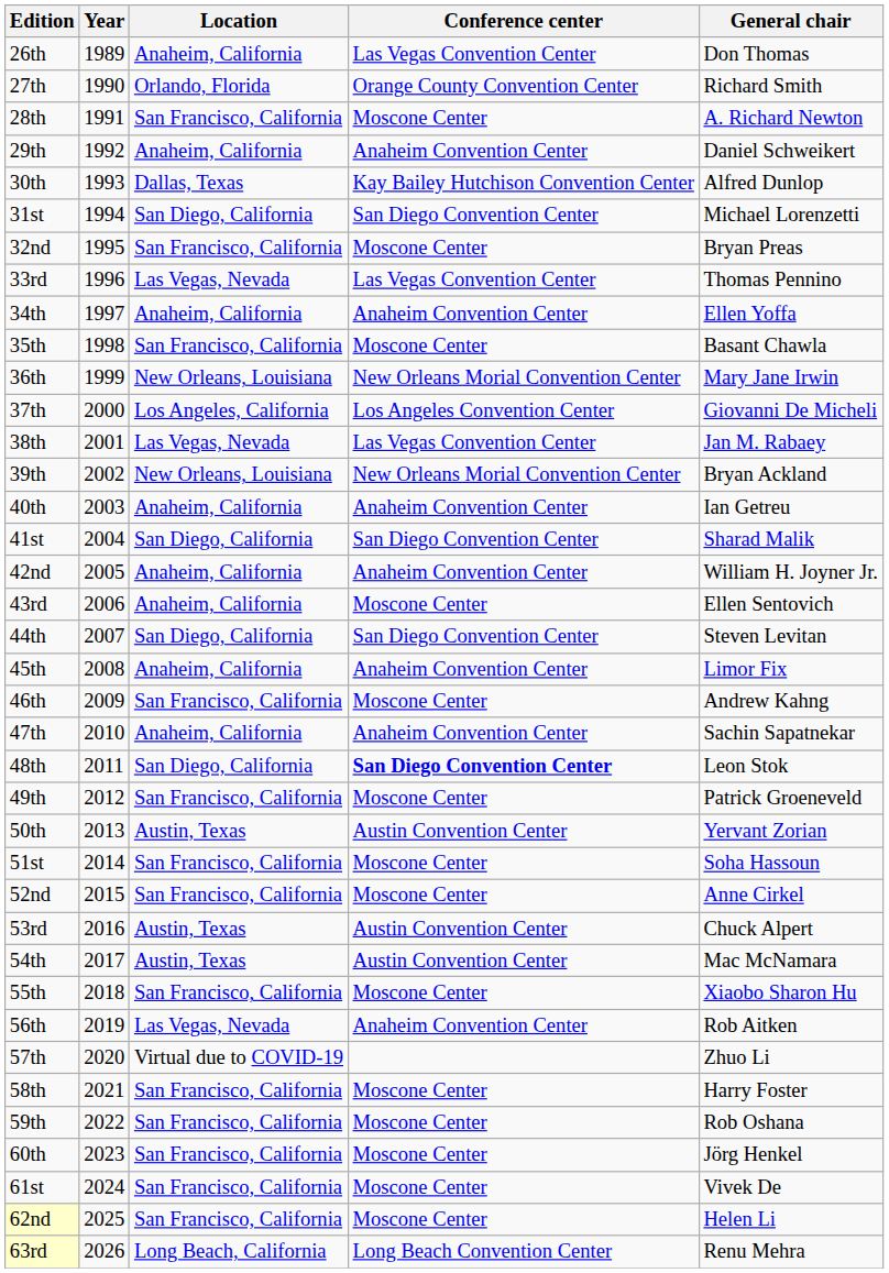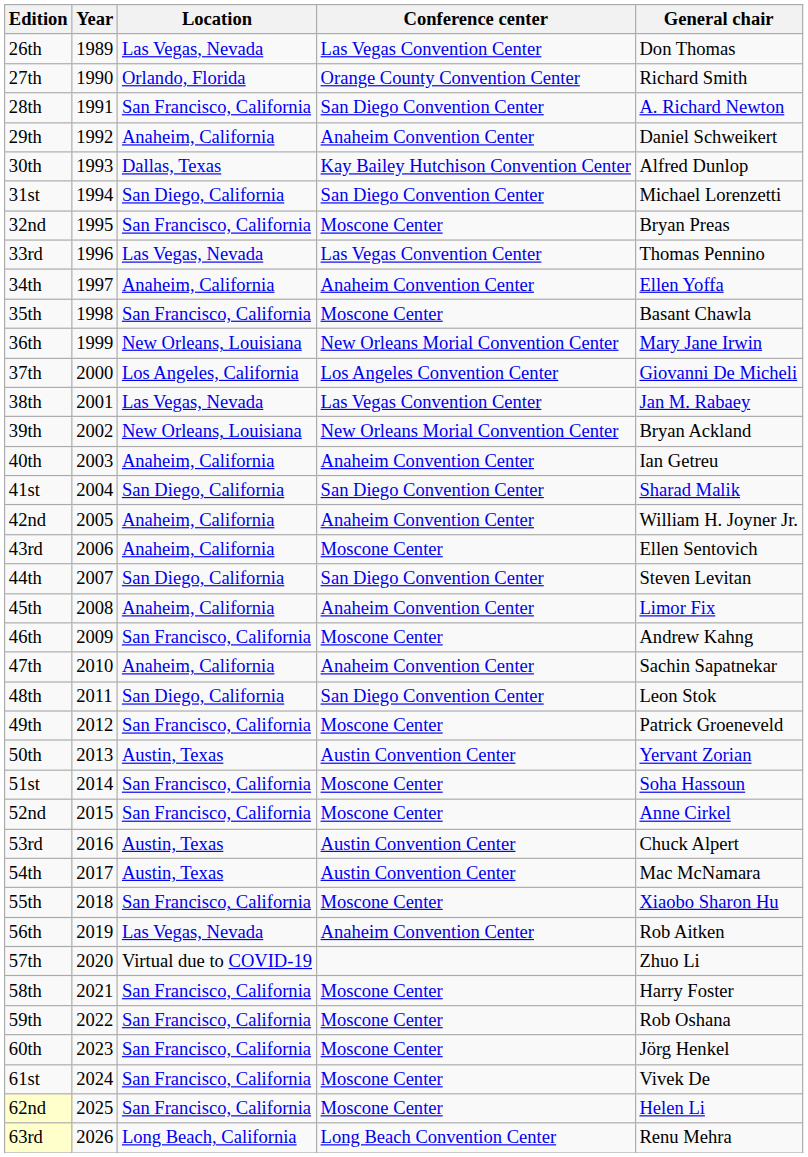 <table class="wikitable">
 <tr>
 <th>Edition</th>
 <th>Year</th>
 <th>Location</th>
 <th>Conference center</th>
 <th>General chair</th>
 </tr>
 <tr>
 <td>26th</td>
 <td>1989</td>
-<td><a href='#'>Anaheim, California</a></td>
+<td><a href='#'>Las Vegas, Nevada</a></td>
 <td><a href='#'>Las Vegas Convention Center</a></td>
 <td>Don Thomas</td>
 </tr>
 <tr>
 <td>27th</td>
 <td>1990</td>
 <td><a href='#'>Orlando, Florida</a></td>
 <td><a href='#'>Orange County Convention Center</a></td>
 <td>Richard Smith</td>
 </tr>
 <tr>
 <td>28th</td>
 <td>1991</td>
 <td><a href='#'>San Francisco, California</a></td>
-<td><a href='#'>Moscone Center</a></td>
+<td><a href='#'>San Diego Convention Center</a></td>
 <td><a href='#'>A. Richard Newton</a></td>
 </tr>
 <tr>
 <td>29th</td>
 <td>1992</td>
 <td><a href='#'>Anaheim, California</a></td>
 <td><a href='#'>Anaheim Convention Center</a></td>
 <td>Daniel Schweikert</td>
 </tr>
 <tr>
 <td>30th</td>
 <td>1993</td>
 <td><a href='#'>Dallas, Texas</a></td>
 <td><a href='#'>Kay Bailey Hutchison Convention Center</a></td>
 <td>Alfred Dunlop</td>
 </tr>
 <tr>
 <td>31st</td>
 <td>1994</td>
 <td><a href='#'>San Diego, California</a></td>
 <td><a href='#'>San Diego Convention Center</a></td>
 <td>Michael Lorenzetti</td>
 </tr>
 <tr>
 <td>32nd</td>
 <td>1995</td>
 <td><a href='#'>San Francisco, California</a></td>
 <td><a href='#'>Moscone Center</a></td>
 <td>Bryan Preas</td>
 </tr>
 <tr>
 <td>33rd</td>
 <td>1996</td>
 <td><a href='#'>Las Vegas, Nevada</a></td>
 <td><a href='#'>Las Vegas Convention Center</a></td>
 <td>Thomas Pennino</td>
 </tr>
 <tr>
 <td>34th</td>
 <td>1997</td>
 <td><a href='#'>Anaheim, California</a></td>
 <td><a href='#'>Anaheim Convention Center</a></td>
 <td><a href='#'>Ellen Yoffa</a></td>
 </tr>
 <tr>
 <td>35th</td>
 <td>1998</td>
 <td><a href='#'>San Francisco, California</a></td>
 <td><a href='#'>Moscone Center</a></td>
 <td>Basant Chawla</td>
 </tr>
 <tr>
 <td>36th</td>
 <td>1999</td>
 <td><a href='#'>New Orleans, Louisiana</a></td>
 <td><a href='#'>New Orleans Morial Convention Center</a></td>
 <td><a href='#'>Mary Jane Irwin</a></td>
 </tr>
 <tr>
 <td>37th</td>
 <td>2000</td>
 <td><a href='#'>Los Angeles, California</a></td>
 <td><a href='#'>Los Angeles Convention Center</a></td>
 <td><a href='#'>Giovanni De Micheli</a></td>
 </tr>
 <tr>
 <td>38th</td>
 <td>2001</td>
 <td><a href='#'>Las Vegas, Nevada</a></td>
 <td><a href='#'>Las Vegas Convention Center</a></td>
 <td><a href='#'>Jan M. Rabaey</a></td>
 </tr>
 <tr>
 <td>39th</td>
 <td>2002</td>
 <td><a href='#'>New Orleans, Louisiana</a></td>
 <td><a href='#'>New Orleans Morial Convention Center</a></td>
 <td>Bryan Ackland</td>
 </tr>
 <tr>
 <td>40th</td>
 <td>2003</td>
 <td><a href='#'>Anaheim, California</a></td>
 <td><a href='#'>Anaheim Convention Center</a></td>
 <td>Ian Getreu</td>
 </tr>
 <tr>
 <td>41st</td>
 <td>2004</td>
 <td><a href='#'>San Diego, California</a></td>
 <td><a href='#'>San Diego Convention Center</a></td>
 <td><a href='#'>Sharad Malik</a></td>
 </tr>
 <tr>
 <td>42nd</td>
 <td>2005</td>
 <td><a href='#'>Anaheim, California</a></td>
 <td><a href='#'>Anaheim Convention Center</a></td>
 <td>William H. Joyner Jr.</td>
 </tr>
 <tr>
 <td>43rd</td>
 <td>2006</td>
 <td><a href='#'>Anaheim, California</a></td>
 <td><a href='#'>Moscone Center</a></td>
 <td>Ellen Sentovich</td>
 </tr>
 <tr>
 <td>44th</td>
 <td>2007</td>
 <td><a href='#'>San Diego, California</a></td>
 <td><a href='#'>San Diego Convention Center</a></td>
 <td>Steven Levitan</td>
 </tr>
 <tr>
 <td>45th</td>
 <td>2008</td>
 <td><a href='#'>Anaheim, California</a></td>
 <td><a href='#'>Anaheim Convention Center</a></td>
 <td><a href='#'>Limor Fix</a></td>
 </tr>
 <tr>
 <td>46th</td>
 <td>2009</td>
 <td><a href='#'>San Francisco, California</a></td>
 <td><a href='#'>Moscone Center</a></td>
 <td>Andrew Kahng</td>
 </tr>
 <tr>
 <td>47th</td>
 <td>2010</td>
 <td><a href='#'>Anaheim, California</a></td>
 <td><a href='#'>Anaheim Convention Center</a></td>
 <td>Sachin Sapatnekar</td>
 </tr>
 <tr>
 <td>48th</td>
 <td>2011</td>
 <td><a href='#'>San Diego, California</a></td>
-<td><strong><a href='#'>San Diego Convention Center</a></strong></td>
+<td><a href='#'>San Diego Convention Center</a></td>
 <td>Leon Stok</td>
 </tr>
 <tr>
 <td>49th</td>
 <td>2012</td>
 <td><a href='#'>San Francisco, California</a></td>
 <td><a href='#'>Moscone Center</a></td>
 <td>Patrick Groeneveld</td>
 </tr>
 <tr>
 <td>50th</td>
 <td>2013</td>
 <td><a href='#'>Austin, Texas</a></td>
 <td><a href='#'>Austin Convention Center</a></td>
 <td><a href='#'>Yervant Zorian</a></td>
 </tr>
 <tr>
 <td>51st</td>
 <td>2014</td>
 <td><a href='#'>San Francisco, California</a></td>
 <td><a href='#'>Moscone Center</a></td>
 <td><a href='#'>Soha Hassoun</a></td>
 </tr>
 <tr>
 <td>52nd</td>
 <td>2015</td>
 <td><a href='#'>San Francisco, California</a></td>
 <td><a href='#'>Moscone Center</a></td>
 <td><a href='#'>Anne Cirkel</a></td>
 </tr>
 <tr>
 <td>53rd</td>
 <td>2016</td>
 <td><a href='#'>Austin, Texas</a></td>
 <td><a href='#'>Austin Convention Center</a></td>
 <td>Chuck Alpert</td>
 </tr>
 <tr>
 <td>54th</td>
 <td>2017</td>
 <td><a href='#'>Austin, Texas</a></td>
 <td><a href='#'>Austin Convention Center</a></td>
 <td>Mac McNamara</td>
 </tr>
 <tr>
 <td>55th</td>
 <td>2018</td>
 <td><a href='#'>San Francisco, California</a></td>
 <td><a href='#'>Moscone Center</a></td>
 <td><a href='#'>Xiaobo Sharon Hu</a></td>
 </tr>
 <tr>
 <td>56th</td>
 <td>2019</td>
 <td><a href='#'>Las Vegas, Nevada</a></td>
 <td><a href='#'>Anaheim Convention Center</a></td>
 <td>Rob Aitken</td>
 </tr>
 <tr>
 <td>57th</td>
 <td>2020</td>
 <td>Virtual due to <a href='#'>COVID-19</a></td>
 <td></td>
 <td>Zhuo Li</td>
 </tr>
 <tr>
 <td>58th</td>
 <td>2021</td>
 <td><a href='#'>San Francisco, California</a></td>
 <td><a href='#'>Moscone Center</a></td>
 <td>Harry Foster</td>
 </tr>
 <tr>
 <td>59th</td>
 <td>2022</td>
 <td><a href='#'>San Francisco, California</a></td>
 <td><a href='#'>Moscone Center</a></td>
 <td>Rob Oshana</td>
 </tr>
 <tr>
 <td>60th</td>
 <td>2023</td>
 <td><a href='#'>San Francisco, California</a></td>
 <td><a href='#'>Moscone Center</a></td>
 <td>Jörg Henkel</td>
 </tr>
 <tr>
 <td>61st</td>
 <td>2024</td>
 <td><a href='#'>San Francisco, California</a></td>
 <td><a href='#'>Moscone Center</a></td>
 <td>Vivek De</td>
 </tr>
 <tr>
 <td style="background:#FFFFCC;">62nd</td>
 <td>2025</td>
 <td><a href='#'>San Francisco, California</a></td>
 <td><a href='#'>Moscone Center</a></td>
 <td><a href='#'> Helen Li</a></td>
 </tr>
 <tr>
 <td style="background:#FFFFCC;">63rd</td>
 <td>2026</td>
 <td><a href='#'>Long Beach, California</a></td>
 <td><a href='#'>Long Beach Convention Center</a></td>
 <td>Renu Mehra</td>
 </tr>
 </table>
